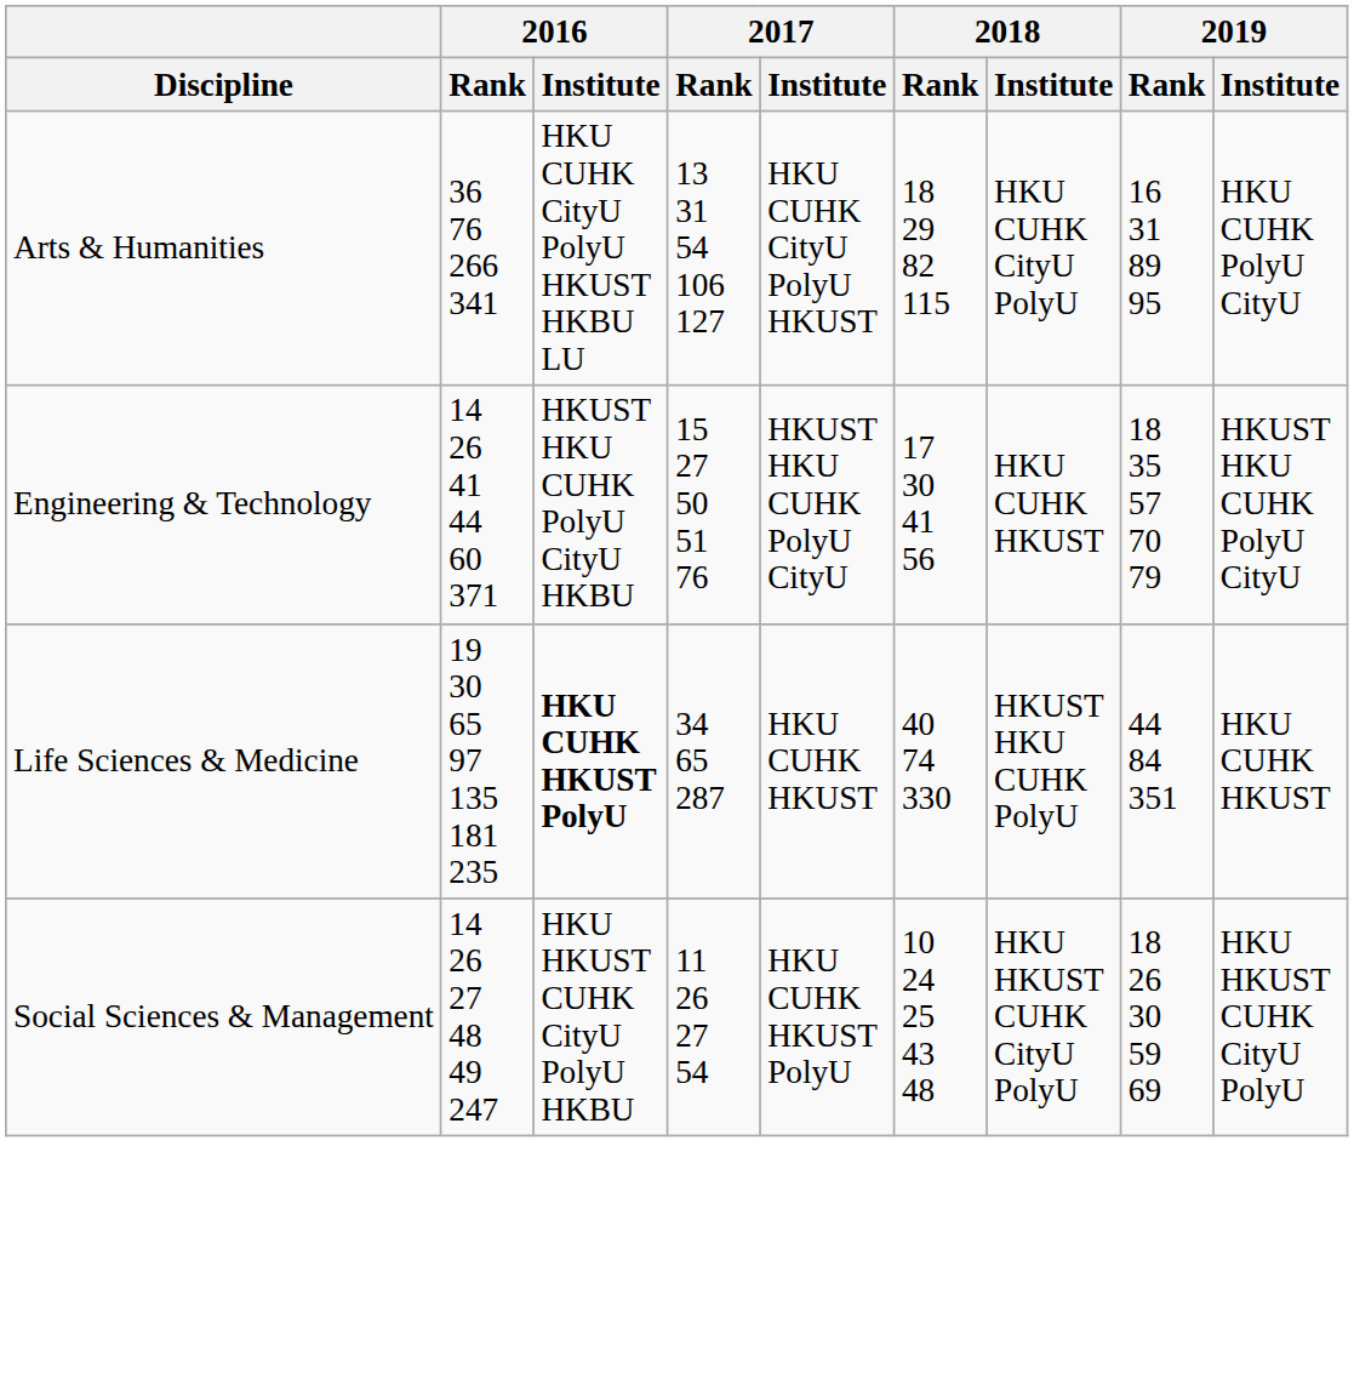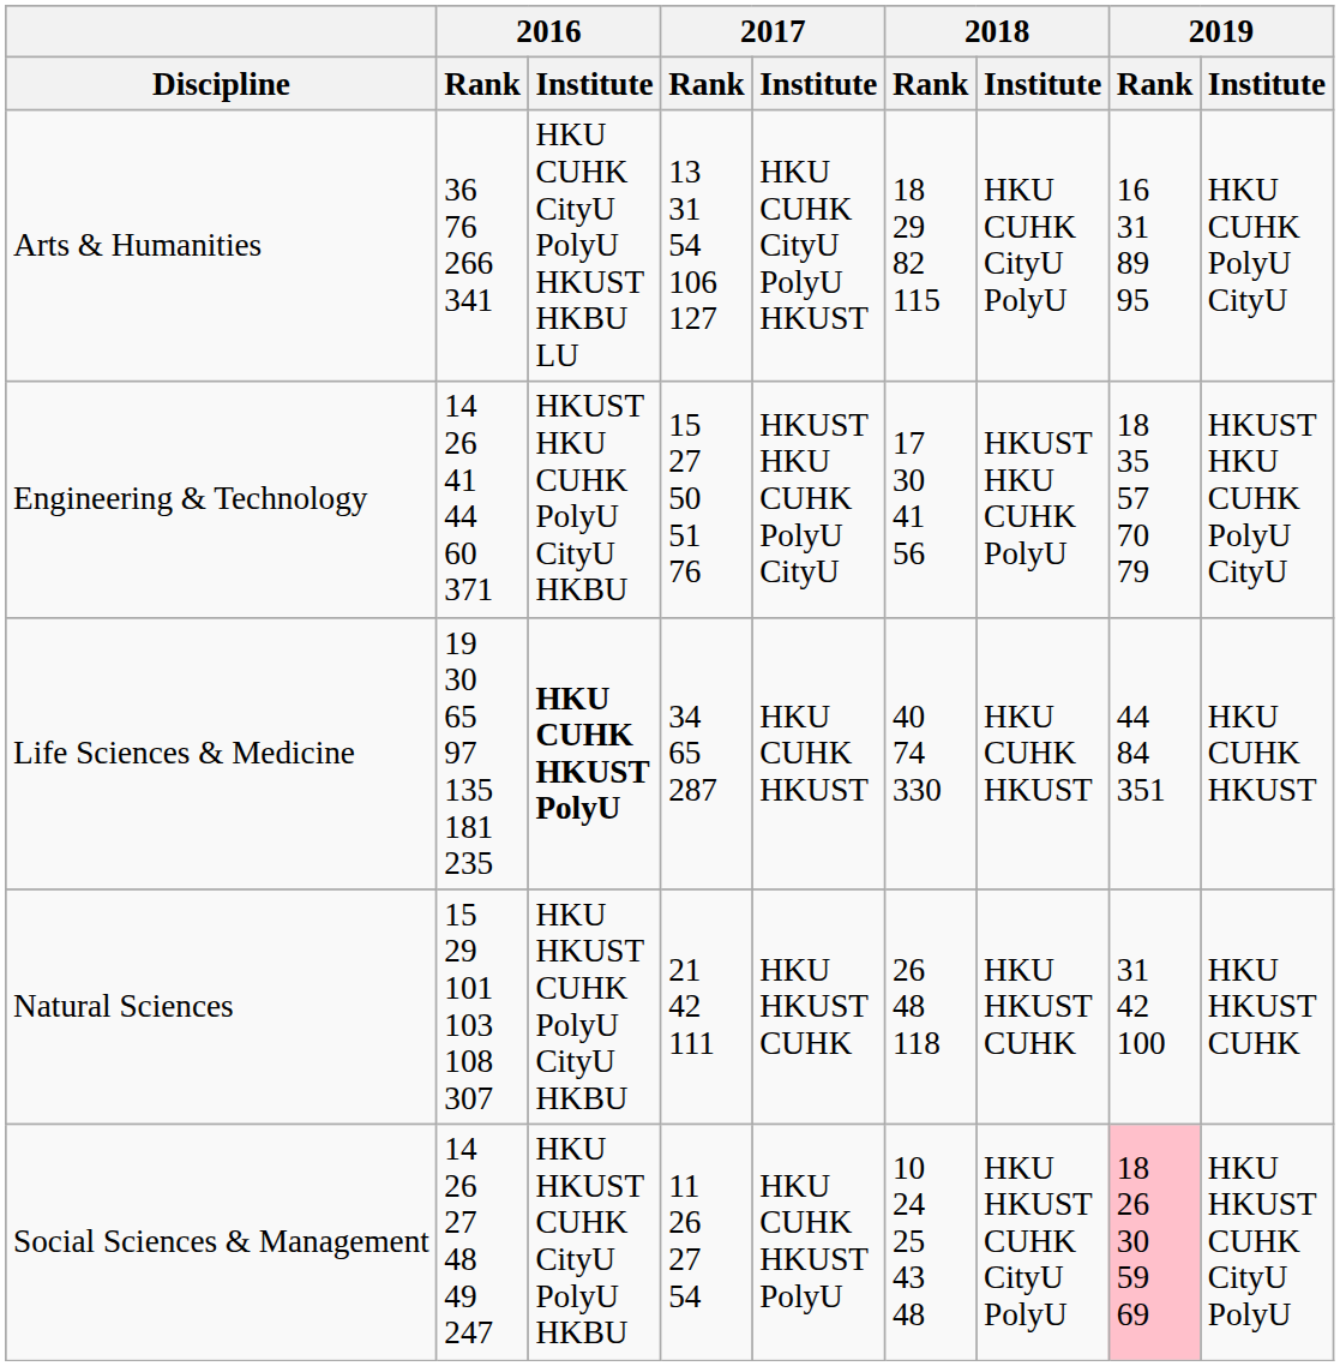 <table class="wikitable">
 <tr>
 <th></th>
 <th colspan="2">2016</th>
 <th colspan="2">2017</th>
 <th colspan="2">2018</th>
 <th colspan="2">2019</th>
 </tr>
 <tr>
 <th>Discipline</th>
 <th>Rank</th>
 <th>Institute</th>
 <th>Rank</th>
 <th>Institute</th>
 <th>Rank</th>
 <th>Institute</th>
 <th>Rank</th>
 <th>Institute</th>
 </tr>
 <tr>
 <td>Arts & Humanities</td>
 <td> 36<br>76<br>266<br>341</td>
 <td>HKU<br>CUHK<br>CityU<br>PolyU<br>HKUST<br>HKBU<br>LU</td>
 <td>13<br>31<br>54<br>106<br>127</td>
 <td>HKU<br>CUHK<br>CityU<br>PolyU<br>HKUST</td>
 <td>18<br>29<br>82<br>115</td>
 <td>HKU<br>CUHK<br>CityU<br>PolyU</td>
 <td>16<br>31<br>89<br>95</td>
 <td>HKU<br>CUHK<br>PolyU<br>CityU</td>
 </tr>
 <tr>
 <td>Engineering & Technology</td>
 <td> 14<br>26<br>41<br>44<br>60<br>371</td>
 <td>HKUST<br>HKU<br>CUHK<br>PolyU<br>CityU<br>HKBU</td>
 <td>15<br>27<br>50<br>51<br>76</td>
 <td>HKUST<br>HKU<br>CUHK<br>PolyU<br>CityU</td>
 <td>17<br>30<br>41<br>56</td>
-<td>HKU<br>CUHK<br>HKUST</td>
+<td>HKUST<br>HKU<br>CUHK<br>PolyU</td>
 <td>18<br>35<br>57<br>70<br>79</td>
 <td>HKUST<br>HKU<br>CUHK<br>PolyU<br>CityU</td>
 </tr>
 <tr>
 <td>Life Sciences & Medicine</td>
 <td> 19<br>30<br>65<br>97<br>135<br>181<br>235</td>
 <td><strong>HKU<br>CUHK<br>HKUST<br>PolyU</strong></td>
 <td>34<br>65<br>287</td>
 <td>HKU<br>CUHK<br>HKUST</td>
 <td>40<br>74<br>330</td>
-<td>HKUST<br>HKU<br>CUHK<br>PolyU</td>
+<td>HKU<br>CUHK<br>HKUST</td>
 <td>44<br>84<br>351</td>
 <td>HKU<br>CUHK<br>HKUST</td>
+</tr>
+<tr>
+<td>Natural Sciences</td>
+<td> 15<br>29<br>101<br>103<br>108<br>307</td>
+<td>HKU<br>HKUST<br>CUHK<br>PolyU<br>CityU<br>HKBU</td>
+<td>21<br>42<br>111</td>
+<td>HKU<br>HKUST<br>CUHK</td>
+<td>26<br>48<br>118</td>
+<td>HKU<br>HKUST<br>CUHK</td>
+<td>31<br>42<br>100</td>
+<td>HKU<br>HKUST<br>CUHK</td>
 </tr>
 <tr>
 <td>Social Sciences & Management</td>
 <td> 14<br>26<br>27<br>48<br>49<br>247</td>
 <td>HKU<br>HKUST<br>CUHK<br>CityU<br>PolyU<br>HKBU</td>
 <td>11<br>26<br>27<br>54</td>
 <td>HKU<br>CUHK<br>HKUST<br>PolyU</td>
 <td>10<br>24<br>25<br>43<br>48</td>
 <td>HKU<br>HKUST<br>CUHK<br>CityU<br>PolyU</td>
-<td>18<br>26<br>30<br>59<br>69</td>
+<td style="background: pink;">18<br>26<br>30<br>59<br>69</td>
 <td>HKU<br>HKUST<br>CUHK<br>CityU<br>PolyU</td>
 </tr>
 </table>
